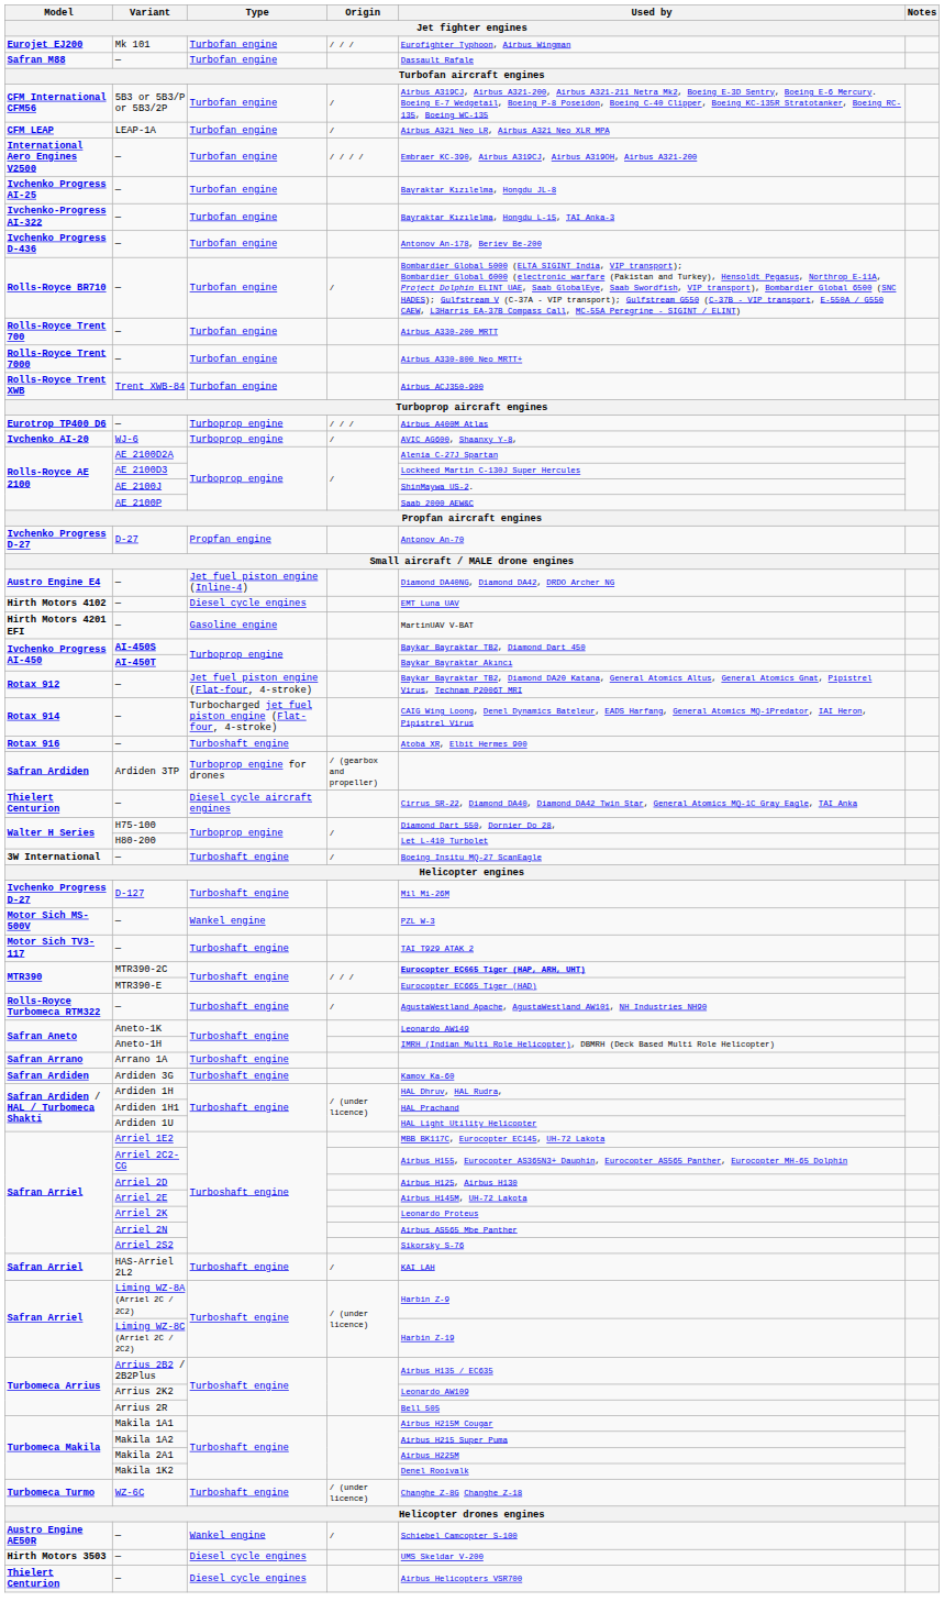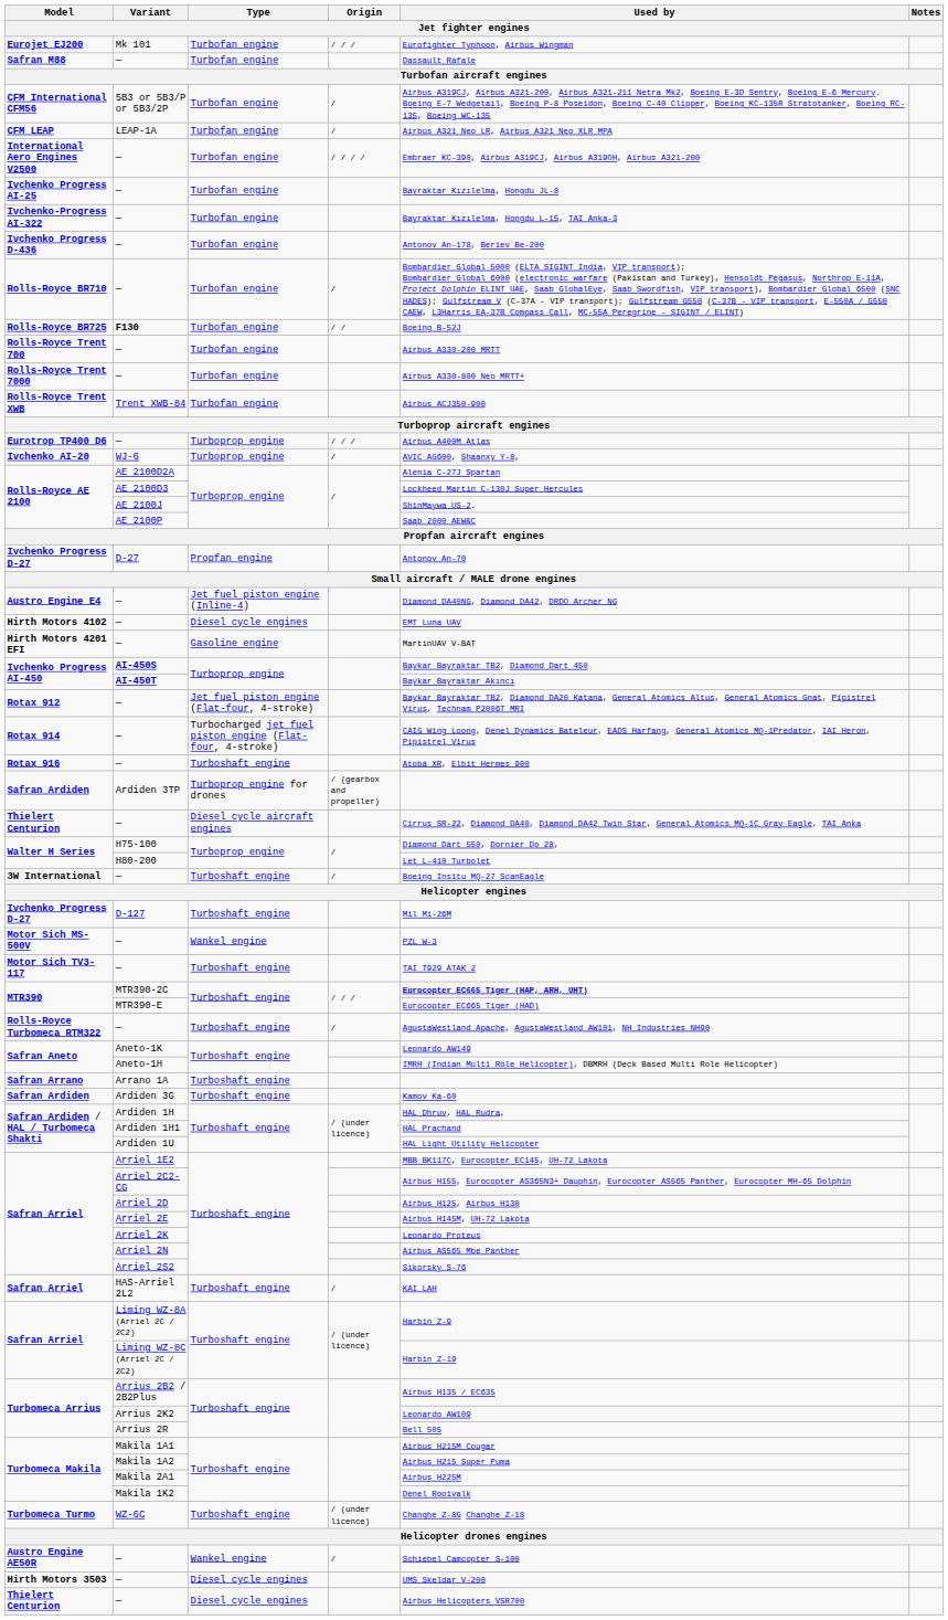 <table class="wikitable sortable">
 <tr>
 <th>Model</th>
 <th>Variant</th>
 <th>Type</th>
 <th>Origin</th>
 <th>Used by</th>
 <th>Notes</th>
 </tr>
 <tr>
 <th colspan="6">Jet fighter engines</th>
 </tr>
 <tr>
 <td><strong><a href='#'>Eurojet EJ200</a></strong></td>
 <td>Mk 101</td>
 <td><a href='#'>Turbofan engine</a></td>
 <td><small> /  /  / </small></td>
 <td><small><a href='#'>Eurofighter Typhoon</a>, <a href='#'>Airbus Wingman</a></small></td>
 <td><small></small></td>
 </tr>
 <tr>
 <td><a href='#'><strong>Safran M88</strong></a></td>
 <td>—</td>
 <td><a href='#'>Turbofan engine</a></td>
 <td><small></small></td>
 <td><a href='#'><small>Dassault Rafale</small></a></td>
 <td></td>
 </tr>
 <tr>
 <th colspan="6">Turbofan aircraft engines</th>
 </tr>
 <tr>
 <td><strong><a href='#'>CFM International CFM56</a></strong></td>
 <td>5B3 or 5B3/P or 5B3/2P</td>
 <td><a href='#'>Turbofan engine</a></td>
 <td><small> / </small></td>
 <td><small><a href='#'>Airbus A319CJ</a>, <a href='#'>Airbus A321-200</a>, <a href='#'>Airbus A321-211 Netra Mk2</a>, <a href='#'>Boeing E-3D Sentry</a>, <a href='#'>Boeing E-6 Mercury</a>. <a href='#'>Boeing E-7 Wedgetail</a>, <a href='#'>Boeing P-8 Poseidon</a>, <a href='#'>Boeing C-40 Clipper</a>, <a href='#'>Boeing KC-135R Stratotanker</a>, <a href='#'>Boeing RC-135</a>, <a href='#'>Boeing WC-135</a></small></td>
 <td></td>
 </tr>
 <tr>
 <td><strong><a href='#'>CFM LEAP</a></strong></td>
 <td>LEAP-1A</td>
 <td><a href='#'>Turbofan engine</a></td>
 <td><small> / </small></td>
 <td><small><a href='#'>Airbus A321 Neo LR</a>, <a href='#'>Airbus A321 Neo XLR MPA</a></small></td>
 <td></td>
 </tr>
 <tr>
 <td><strong><a href='#'>International Aero Engines</a></strong> <strong><a href='#'>V2500</a></strong></td>
 <td>—</td>
 <td><a href='#'>Turbofan engine</a></td>
 <td><small> /  /  /  / </small></td>
 <td><small><a href='#'>Embraer KC-390</a>, <a href='#'>Airbus A319CJ</a>, <a href='#'>Airbus A319OH</a>, <a href='#'>Airbus A321-200</a></small></td>
 <td></td>
 </tr>
 <tr>
 <td><a href='#'><strong>Ivchenko Progress AI-25</strong></a></td>
 <td>—</td>
 <td><a href='#'>Turbofan engine</a></td>
 <td><small></small></td>
 <td><small><a href='#'>Bayraktar Kızılelma</a>, <a href='#'>Hongdu JL-8</a></small></td>
 <td></td>
 </tr>
 <tr>
 <td><strong><a href='#'>Ivchenko-Progress AI-322</a></strong></td>
 <td>—</td>
 <td><a href='#'>Turbofan engine</a></td>
 <td><small></small></td>
 <td><small><a href='#'>Bayraktar Kızılelma</a>, <a href='#'>Hongdu L-15</a>, <a href='#'>TAI Anka-3</a></small></td>
 <td></td>
 </tr>
 <tr>
 <td><strong><a href='#'>Ivchenko Progress D-436</a></strong></td>
 <td>—</td>
 <td><a href='#'>Turbofan engine</a></td>
 <td><small></small></td>
 <td><small><a href='#'>Antonov An-178</a>, <a href='#'>Beriev Be-200</a></small></td>
 <td></td>
 </tr>
 <tr>
 <td><a href='#'><strong>Rolls-Royce BR710</strong></a></td>
 <td>—</td>
 <td><a href='#'>Turbofan engine</a></td>
 <td><small></small> <small>/ </small></td>
 <td><small><a href='#'>Bombardier Global 5000</a> (<a href='#'>ELTA SIGINT India</a>, <a href='#'>VIP transport</a>);</small><br><small><a href='#'>Bombardier Global 6000</a> (<a href='#'>electronic warfare</a> (Pakistan and Turkey), <a href='#'>Hensoldt Pegasus</a>, <a href='#'>Northrop E-11A</a>, <a href='#'><em>Project Dolphin</em> ELINT UAE</a>, <a href='#'>Saab GlobalEye</a>, <a href='#'>Saab Swordfish</a>, <a href='#'>VIP transport</a>), <a href='#'>Bombardier Global 6500</a> (<a href='#'>SNC HADES</a>);</small> <small><a href='#'>Gulfstream V</a> (C-37A - VIP transport);</small> <small><a href='#'>Gulfstream G550</a> (<a href='#'>C-37B - VIP transport</a>, <a href='#'>E-550A / G550 CAEW</a>, <a href='#'>L3Harris EA-37B Compass Call</a>, <a href='#'>MC-55A Peregrine - SIGINT / ELINT</a>)</small></td>
+<td></td>
+</tr>
+<tr>
+<td><a href='#'><strong>Rolls-Royce BR725</strong></a></td>
+<td><strong>F130</strong></td>
+<td><a href='#'>Turbofan engine</a></td>
+<td><small></small> <small>/  / </small></td>
+<td><a href='#'><small>Boeing B-52J</small></a></td>
 <td></td>
 </tr>
 <tr>
 <td><strong><a href='#'>Rolls-Royce Trent 700</a></strong></td>
 <td>—</td>
 <td><a href='#'>Turbofan engine</a></td>
 <td><small></small></td>
 <td><a href='#'><small>Airbus A330-200 MRTT</small></a></td>
 <td></td>
 </tr>
 <tr>
 <td><strong><a href='#'>Rolls-Royce Trent 7000</a></strong></td>
 <td>—</td>
 <td><a href='#'>Turbofan engine</a></td>
 <td><small></small></td>
 <td><a href='#'><small>Airbus A330-800 Neo MRTT+</small></a></td>
 <td></td>
 </tr>
 <tr>
 <td><strong><a href='#'>Rolls-Royce Trent XWB</a></strong></td>
 <td><a href='#'>Trent XWB-84</a></td>
 <td><a href='#'>Turbofan engine</a></td>
 <td><small></small></td>
 <td><a href='#'><small>Airbus ACJ350-900</small></a></td>
 <td></td>
 </tr>
 <tr>
 <th colspan="6">Turboprop aircraft engines</th>
 </tr>
 <tr>
 <td><a href='#'><strong>Eurotrop TP400 D6</strong></a></td>
 <td>—</td>
 <td><a href='#'>Turboprop engine</a></td>
 <td><small> /  /  / </small></td>
 <td><a href='#'><small>Airbus A400M Atlas</small></a></td>
 <td></td>
 </tr>
 <tr>
 <td><strong><a href='#'>Ivchenko AI-20</a></strong></td>
 <td><a href='#'>WJ-6</a></td>
 <td><a href='#'>Turboprop engine</a></td>
 <td><small> / </small></td>
 <td><small><a href='#'>AVIC AG600</a>, <a href='#'>Shaanxy Y-8</a>,</small></td>
 <td></td>
 </tr>
 <tr>
 <td rowspan="4"><strong><a href='#'>Rolls-Royce AE 2100</a></strong></td>
 <td><a href='#'>AE 2100D2A</a></td>
 <td rowspan="4"><a href='#'>Turboprop engine</a></td>
 <td rowspan="4"><small> /</small> <small></small></td>
 <td><a href='#'><small>Alenia C-27J Spartan</small></a></td>
 <td rowspan="4"></td>
 </tr>
 <tr>
 <td><a href='#'>AE 2100D3</a></td>
 <td><a href='#'><small>Lockheed Martin C-130J Super Hercules</small></a></td>
 </tr>
 <tr>
 <td><a href='#'>AE 2100J</a></td>
 <td><small><a href='#'>ShinMaywa US-2</a>.</small></td>
 </tr>
 <tr>
 <td><a href='#'>AE 2100P</a></td>
 <td><a href='#'><small>Saab 2000 AEW&C</small></a></td>
 </tr>
 <tr>
 <th colspan="6">Propfan aircraft engines</th>
 </tr>
 <tr>
 <td><a href='#'><strong>Ivchenko Progress D-27</strong></a></td>
 <td><a href='#'>D-27</a></td>
 <td><a href='#'>Propfan engine</a></td>
 <td><small></small></td>
 <td><a href='#'><small>Antonov An-70</small></a></td>
 <td></td>
 </tr>
 <tr>
 <th colspan="6">Small aircraft / MALE drone engines</th>
 </tr>
 <tr>
 <td><strong><a href='#'>Austro Engine E4</a></strong></td>
 <td>—</td>
 <td><a href='#'>Jet fuel piston engine</a> (<a href='#'>Inline-4</a>)</td>
 <td><small></small></td>
 <td><small><a href='#'>Diamond DA40NG</a>, <a href='#'>Diamond DA42</a>, <a href='#'>DRDO Archer NG</a></small></td>
 <td></td>
 </tr>
 <tr>
 <td><strong>Hirth Motors 4102</strong></td>
 <td>—</td>
 <td><a href='#'>Diesel cycle engines</a></td>
 <td><small></small></td>
 <td><a href='#'><small>EMT Luna UAV</small></a></td>
 <td></td>
 </tr>
 <tr>
 <td><strong>Hirth</strong> <strong>Motors 4201 EFI</strong></td>
 <td>—</td>
 <td><a href='#'>Gasoline engine</a></td>
 <td><small></small></td>
 <td><small>MartinUAV V-BAT</small></td>
 <td></td>
 </tr>
 <tr>
 <td rowspan="2"><strong><a href='#'>Ivchenko Progress AI-450</a></strong></td>
 <td><strong><a href='#'>AI-450S</a></strong></td>
 <td rowspan="2"><a href='#'>Turboprop engine</a></td>
 <td rowspan="2"><small></small></td>
 <td><a href='#'><small>Baykar Bayraktar TB2</small></a><small>, <a href='#'>Diamond Dart 450</a></small></td>
 <td></td>
 </tr>
 <tr>
 <td><strong><a href='#'>AI-450T</a></strong></td>
 <td><a href='#'><small>Baykar Bayraktar Akıncı</small></a></td>
 <td></td>
 </tr>
 <tr>
 <td><strong><a href='#'>Rotax 912</a></strong></td>
 <td>—</td>
 <td><a href='#'>Jet fuel piston engine</a> (<a href='#'>Flat-four</a>, 4-stroke)</td>
 <td><small></small></td>
 <td><small><a href='#'>Baykar Bayraktar TB2</a>, <a href='#'>Diamond DA20 Katana</a>, <a href='#'>General Atomics Altus</a>, <a href='#'>General Atomics Gnat</a>, <a href='#'>Pipistrel Virus</a>, <a href='#'>Technam P2006T MRI</a></small></td>
 <td></td>
 </tr>
 <tr>
 <td><strong><a href='#'>Rotax 914</a></strong></td>
 <td>—</td>
 <td>Turbocharged <a href='#'>jet fuel piston engine</a> (<a href='#'>Flat-four</a>, 4-stroke)</td>
 <td><small></small></td>
 <td><small><a href='#'>CAIG Wing Loong</a>, <a href='#'>Denel Dynamics Bateleur</a>, <a href='#'>EADS Harfang</a>, <a href='#'>General Atomics MQ-1Predator</a>, <a href='#'>IAI Heron</a>, <a href='#'>Pipistrel Virus</a></small></td>
 <td></td>
 </tr>
 <tr>
 <td><a href='#'><strong>Rotax 916</strong></a></td>
 <td>—</td>
 <td><a href='#'>Turboshaft engine</a></td>
 <td><small></small></td>
 <td><small><a href='#'>Atobá XR</a>, <a href='#'>Elbit Hermes 900</a></small></td>
 <td></td>
 </tr>
 <tr>
 <td><strong><a href='#'>Safran Ardiden</a></strong></td>
 <td>Ardiden 3TP</td>
 <td><a href='#'>Turboprop engine</a> for drones</td>
 <td><small> /  (gearbox and propeller)</small></td>
 <td><small></small></td>
 <td></td>
 </tr>
 <tr>
 <td><strong><a href='#'>Thielert Centurion</a></strong></td>
 <td>—</td>
 <td><a href='#'>Diesel cycle aircraft engines</a></td>
 <td><small></small></td>
 <td><small><a href='#'>Cirrus SR-22</a>, <a href='#'>Diamond DA40</a>, <a href='#'>Diamond DA42 Twin Star</a>, <a href='#'>General Atomics MQ-1C Gray Eagle</a>, <a href='#'>TAI Anka</a></small></td>
 <td></td>
 </tr>
 <tr>
 <td rowspan="2"><strong><a href='#'>Walter H Series</a></strong></td>
 <td>H75-100</td>
 <td rowspan="2"><a href='#'>Turboprop engine</a></td>
 <td rowspan="2"><small> /</small> <small></small></td>
 <td><small><a href='#'>Diamond Dart 550</a>, <a href='#'>Dornier Do 28</a>,</small></td>
 <td></td>
 </tr>
 <tr>
 <td>H80-200</td>
 <td><small><a href='#'>Let L-410 Turbolet</a></small></td>
 <td></td>
 </tr>
 <tr>
 <td><strong>3W International</strong></td>
 <td>—</td>
 <td><a href='#'>Turboshaft engine</a></td>
 <td><small> /</small> <small></small></td>
 <td><a href='#'><small>Boeing Insitu MQ-27 ScanEagle</small></a></td>
 <td></td>
 </tr>
 <tr>
 <th colspan="6">Helicopter engines</th>
 </tr>
 <tr>
 <td><a href='#'><strong>Ivchenko Progress D-27</strong></a></td>
 <td><a href='#'>D-127</a></td>
 <td><a href='#'>Turboshaft engine</a></td>
 <td><small></small></td>
 <td><a href='#'><small>Mil Mi-26M</small></a></td>
 <td></td>
 </tr>
 <tr>
 <td><strong><a href='#'>Motor Sich MS-500V</a></strong></td>
 <td>—</td>
 <td><a href='#'>Wankel engine</a></td>
 <td><small></small></td>
 <td><a href='#'><small>PZL W-3</small></a></td>
 <td></td>
 </tr>
 <tr>
 <td><strong><a href='#'>Motor Sich TV3-117</a></strong></td>
 <td>—</td>
 <td><a href='#'>Turboshaft engine</a></td>
 <td><small></small></td>
 <td><a href='#'><small>TAI T929 ATAK 2</small></a></td>
 <td></td>
 </tr>
 <tr>
 <td rowspan="2"><a href='#'><strong>MTR390</strong></a></td>
 <td>MTR390-2C</td>
 <td rowspan="2"><a href='#'>Turboshaft engine</a></td>
 <td rowspan="2"><small> /  /  /</small> <small></small></td>
 <td><strong><a href='#'><small>Eurocopter EC665 Tiger (HAP, ARH, UHT)</small></a></strong></td>
 <td rowspan="2"></td>
 </tr>
 <tr>
 <td>MTR390-E</td>
 <td><a href='#'><small>Eurocopter EC665 Tiger (HAD)</small></a></td>
 </tr>
 <tr>
 <td><strong><a href='#'>Rolls-Royce Turbomeca RTM322</a></strong></td>
 <td>—</td>
 <td><a href='#'>Turboshaft engine</a></td>
 <td><small> / </small></td>
 <td><small><a href='#'>AgustaWestland Apache</a>, <a href='#'>AgustaWestland AW101</a>, <a href='#'>NH Industries NH90</a></small></td>
 <td></td>
 </tr>
 <tr>
 <td rowspan="2"><strong><a href='#'>Safran Aneto</a></strong></td>
 <td>Aneto-1K</td>
 <td rowspan="2"><a href='#'>Turboshaft engine</a></td>
 <td><small></small></td>
 <td><a href='#'><small>Leonardo AW149</small></a></td>
 <td></td>
 </tr>
 <tr>
 <td>Aneto-1H</td>
 <td><small></small></td>
 <td><a href='#'><small>IMRH (Indian Multi Role Helicopter)</small></a><small>, DBMRH (Deck Based Multi Role Helicopter)</small></td>
 <td></td>
 </tr>
 <tr>
 <td><strong><a href='#'>Safran Arrano</a></strong></td>
 <td>Arrano 1A</td>
 <td><a href='#'>Turboshaft engine</a></td>
 <td><small></small></td>
 <td><small></small></td>
 <td></td>
 </tr>
 <tr>
 <td><strong><a href='#'>Safran Ardiden</a></strong></td>
 <td>Ardiden 3G</td>
 <td><a href='#'>Turboshaft engine</a></td>
 <td><small></small></td>
 <td><a href='#'><small>Kamov Ka-60</small></a></td>
 <td></td>
 </tr>
 <tr>
 <td rowspan="3"><strong><a href='#'>Safran Ardiden</a></strong> /<br><a href='#'><strong>HAL / Turbomeca Shakti</strong></a></td>
 <td>Ardiden 1H</td>
 <td rowspan="3"><a href='#'>Turboshaft engine</a></td>
 <td rowspan="3"><small> /  (under licence)</small></td>
 <td><small><a href='#'>HAL Dhruv</a>, <a href='#'>HAL Rudra</a>,</small></td>
 <td rowspan="3"></td>
 </tr>
 <tr>
 <td>Ardiden 1H1</td>
 <td><a href='#'><small>HAL Prachand</small></a></td>
 </tr>
 <tr>
 <td>Ardiden 1U</td>
 <td><a href='#'><small>HAL Light Utility Helicopter</small></a></td>
 </tr>
 <tr>
 <td rowspan="7"><strong><a href='#'>Safran Arriel</a></strong></td>
 <td><a href='#'>Arriel 1E2</a></td>
 <td rowspan="7"><a href='#'>Turboshaft engine</a></td>
 <td><small></small></td>
 <td><small><a href='#'>MBB BK117C</a>, <a href='#'>Eurocopter EC145</a>, <a href='#'>UH-72 Lakota</a></small></td>
 <td></td>
 </tr>
 <tr>
 <td><a href='#'>Arriel 2C2-CG</a></td>
 <td><small></small></td>
 <td><small><a href='#'>Airbus H155</a>, <a href='#'>Eurocopter AS365N3+ Dauphin</a>, <a href='#'>Eurocopter AS565 Panther</a>, <a href='#'>Eurocopter MH-65 Dolphin</a></small></td>
 <td></td>
 </tr>
 <tr>
 <td><a href='#'>Arriel 2D</a></td>
 <td><small></small></td>
 <td><small><a href='#'>Airbus H125</a>, <a href='#'>Airbus H130</a></small></td>
 <td></td>
 </tr>
 <tr>
 <td><a href='#'>Arriel 2E</a></td>
 <td><small></small></td>
 <td><small><a href='#'>Airbus H145M</a>, <a href='#'>UH-72 Lakota</a></small></td>
 <td></td>
 </tr>
 <tr>
 <td><a href='#'>Arriel 2K</a></td>
 <td><small></small></td>
 <td><a href='#'><small>Leonardo Proteus</small></a></td>
 <td></td>
 </tr>
 <tr>
 <td><a href='#'>Arriel 2N</a></td>
 <td><small></small></td>
 <td><a href='#'><small>Airbus AS565 Mbe Panther</small></a></td>
 <td></td>
 </tr>
 <tr>
 <td><a href='#'>Arriel 2S2</a></td>
 <td><small></small></td>
 <td><a href='#'><small>Sikorsky S-76</small></a></td>
 <td></td>
 </tr>
 <tr>
 <td><strong><a href='#'>Safran Arriel</a></strong></td>
 <td>HAS-Arriel 2L2</td>
 <td><a href='#'>Turboshaft engine</a></td>
 <td><small> / </small></td>
 <td><a href='#'><small>KAI LAH</small></a></td>
 <td></td>
 </tr>
 <tr>
 <td rowspan="2"><strong><a href='#'>Safran Arriel</a></strong></td>
 <td><a href='#'>Liming WZ-8A</a> <small>(Arriel 2C / 2C2)</small></td>
 <td rowspan="2"><a href='#'>Turboshaft engine</a></td>
 <td rowspan="2"><small> / </small> <small>(under licence)</small></td>
 <td><a href='#'><small>Harbin Z-9</small></a></td>
 <td></td>
 </tr>
 <tr>
 <td><a href='#'>Liming WZ-8C</a> <small>(Arriel 2C / 2C2)</small></td>
 <td><a href='#'><small>Harbin Z-19</small></a></td>
 <td></td>
 </tr>
 <tr>
 <td rowspan="3"><strong><a href='#'>Turbomeca Arrius</a></strong></td>
 <td><a href='#'>Arrius 2B2</a> / 2B2Plus</td>
 <td rowspan="3"><a href='#'>Turboshaft engine</a></td>
 <td rowspan="3"><small></small></td>
 <td><a href='#'><small>Airbus H135 / EC635</small></a></td>
 <td></td>
 </tr>
 <tr>
 <td>Arrius 2K2</td>
 <td><a href='#'><small>Leonardo AW109</small></a></td>
 <td></td>
 </tr>
 <tr>
 <td>Arrius 2R</td>
 <td><a href='#'><small>Bell 505</small></a></td>
 <td></td>
 </tr>
 <tr>
 <td rowspan="4"><strong><a href='#'>Turbomeca Makila</a></strong></td>
 <td>Makila 1A1</td>
 <td rowspan="4"><a href='#'>Turboshaft engine</a></td>
 <td rowspan="4"><small></small></td>
 <td><a href='#'><small>Airbus H215M Cougar</small></a></td>
 <td rowspan="4"></td>
 </tr>
 <tr>
 <td>Makila 1A2</td>
 <td><small><a href='#'>Airbus H215 Super Puma</a></small></td>
 </tr>
 <tr>
 <td>Makila 2A1</td>
 <td><a href='#'><small>Airbus H225M</small></a></td>
 </tr>
 <tr>
 <td>Makila 1K2</td>
 <td><a href='#'><small>Denel Rooivalk</small></a></td>
 </tr>
 <tr>
 <td><strong><a href='#'>Turbomeca Turmo</a></strong></td>
 <td><a href='#'>WZ-6C</a></td>
 <td><a href='#'>Turboshaft engine</a></td>
 <td><small> / </small> <small>(under licence)</small></td>
 <td><small><a href='#'>Changhe Z-8G</a> <a href='#'>Changhe Z-18</a></small></td>
 <td></td>
 </tr>
 <tr>
 <th colspan="6">Helicopter drones engines</th>
 </tr>
 <tr>
 <td><strong><a href='#'>Austro Engine AE50R</a></strong></td>
 <td>—</td>
 <td><a href='#'>Wankel engine</a></td>
 <td><small> /</small> <small></small></td>
 <td><a href='#'><small>Schiebel Camcopter S-100</small></a></td>
 <td></td>
 </tr>
 <tr>
 <td><strong>Hirth Motors 3503</strong></td>
 <td>—</td>
 <td><a href='#'>Diesel cycle engines</a></td>
 <td><small></small></td>
 <td><a href='#'><small>UMS Skeldar V-200</small></a></td>
 <td></td>
 </tr>
 <tr>
 <td><strong><a href='#'>Thielert Centurion</a></strong></td>
 <td>—</td>
 <td><a href='#'>Diesel cycle engines</a></td>
 <td><small></small></td>
 <td><a href='#'><small>Airbus Helicopters VSR700</small></a></td>
 <td></td>
 </tr>
 </table>
